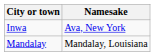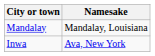 <table class="wikitable">
 <tr>
 <th>City or town</th>
 <th>Namesake</th>
 </tr>
 <tr>
+<td><a href='#'>Mandalay</a></td>
+<td>Mandalay, Louisiana</td>
+</tr>
+<tr>
 <td><a href='#'>Inwa</a></td>
 <td><a href='#'>Ava, New York</a></td>
 </tr>
-<tr>
-<td><a href='#'>Mandalay</a></td>
-<td>Mandalay, Louisiana</td>
-</tr>
 </table>
